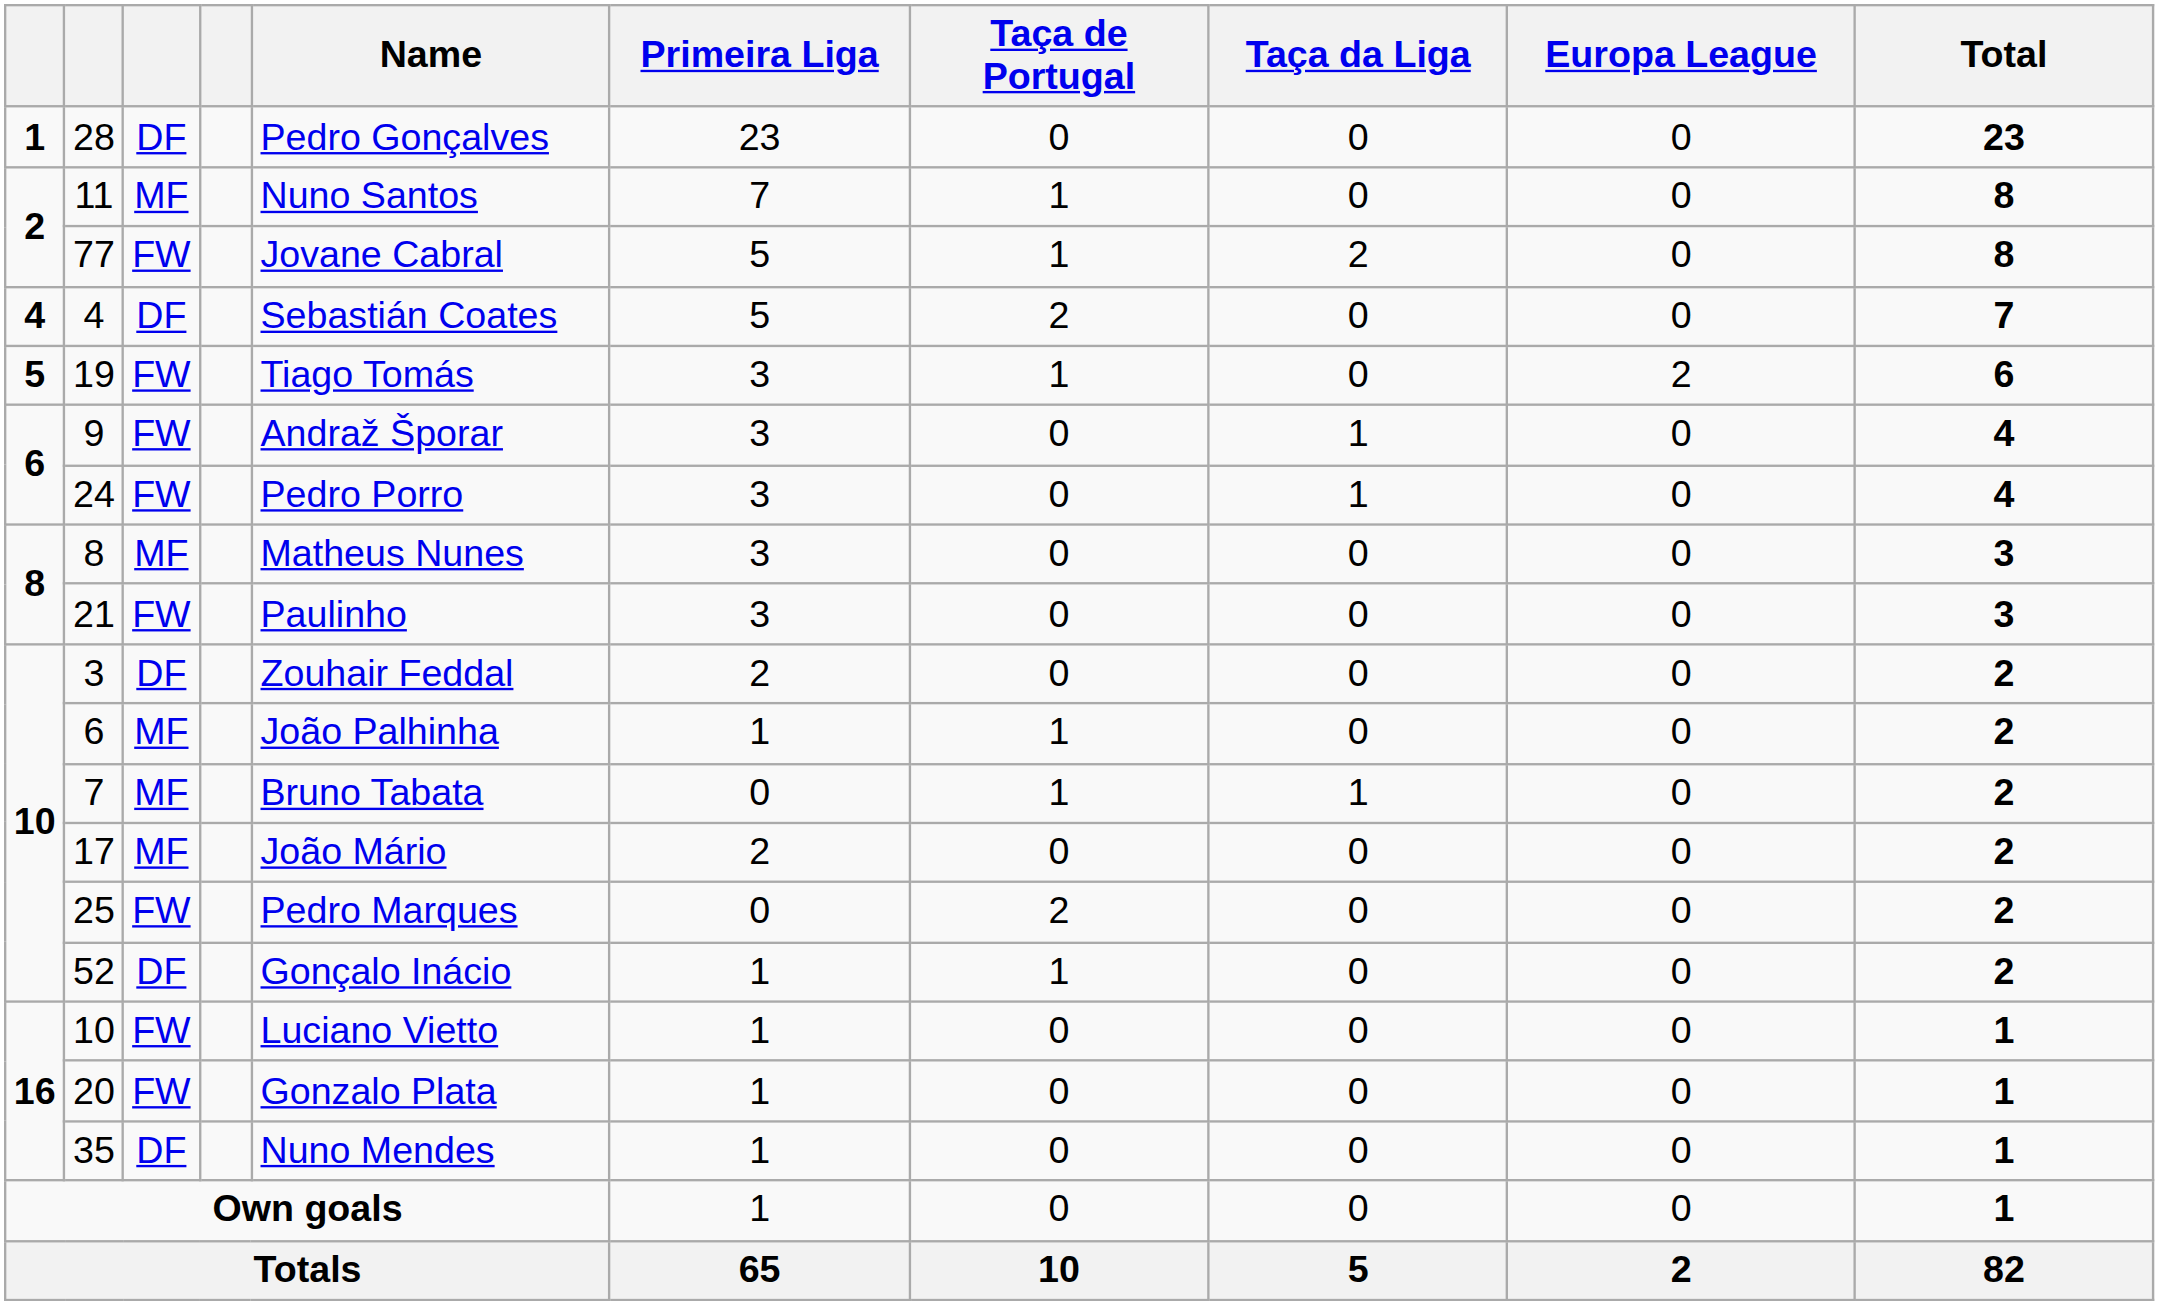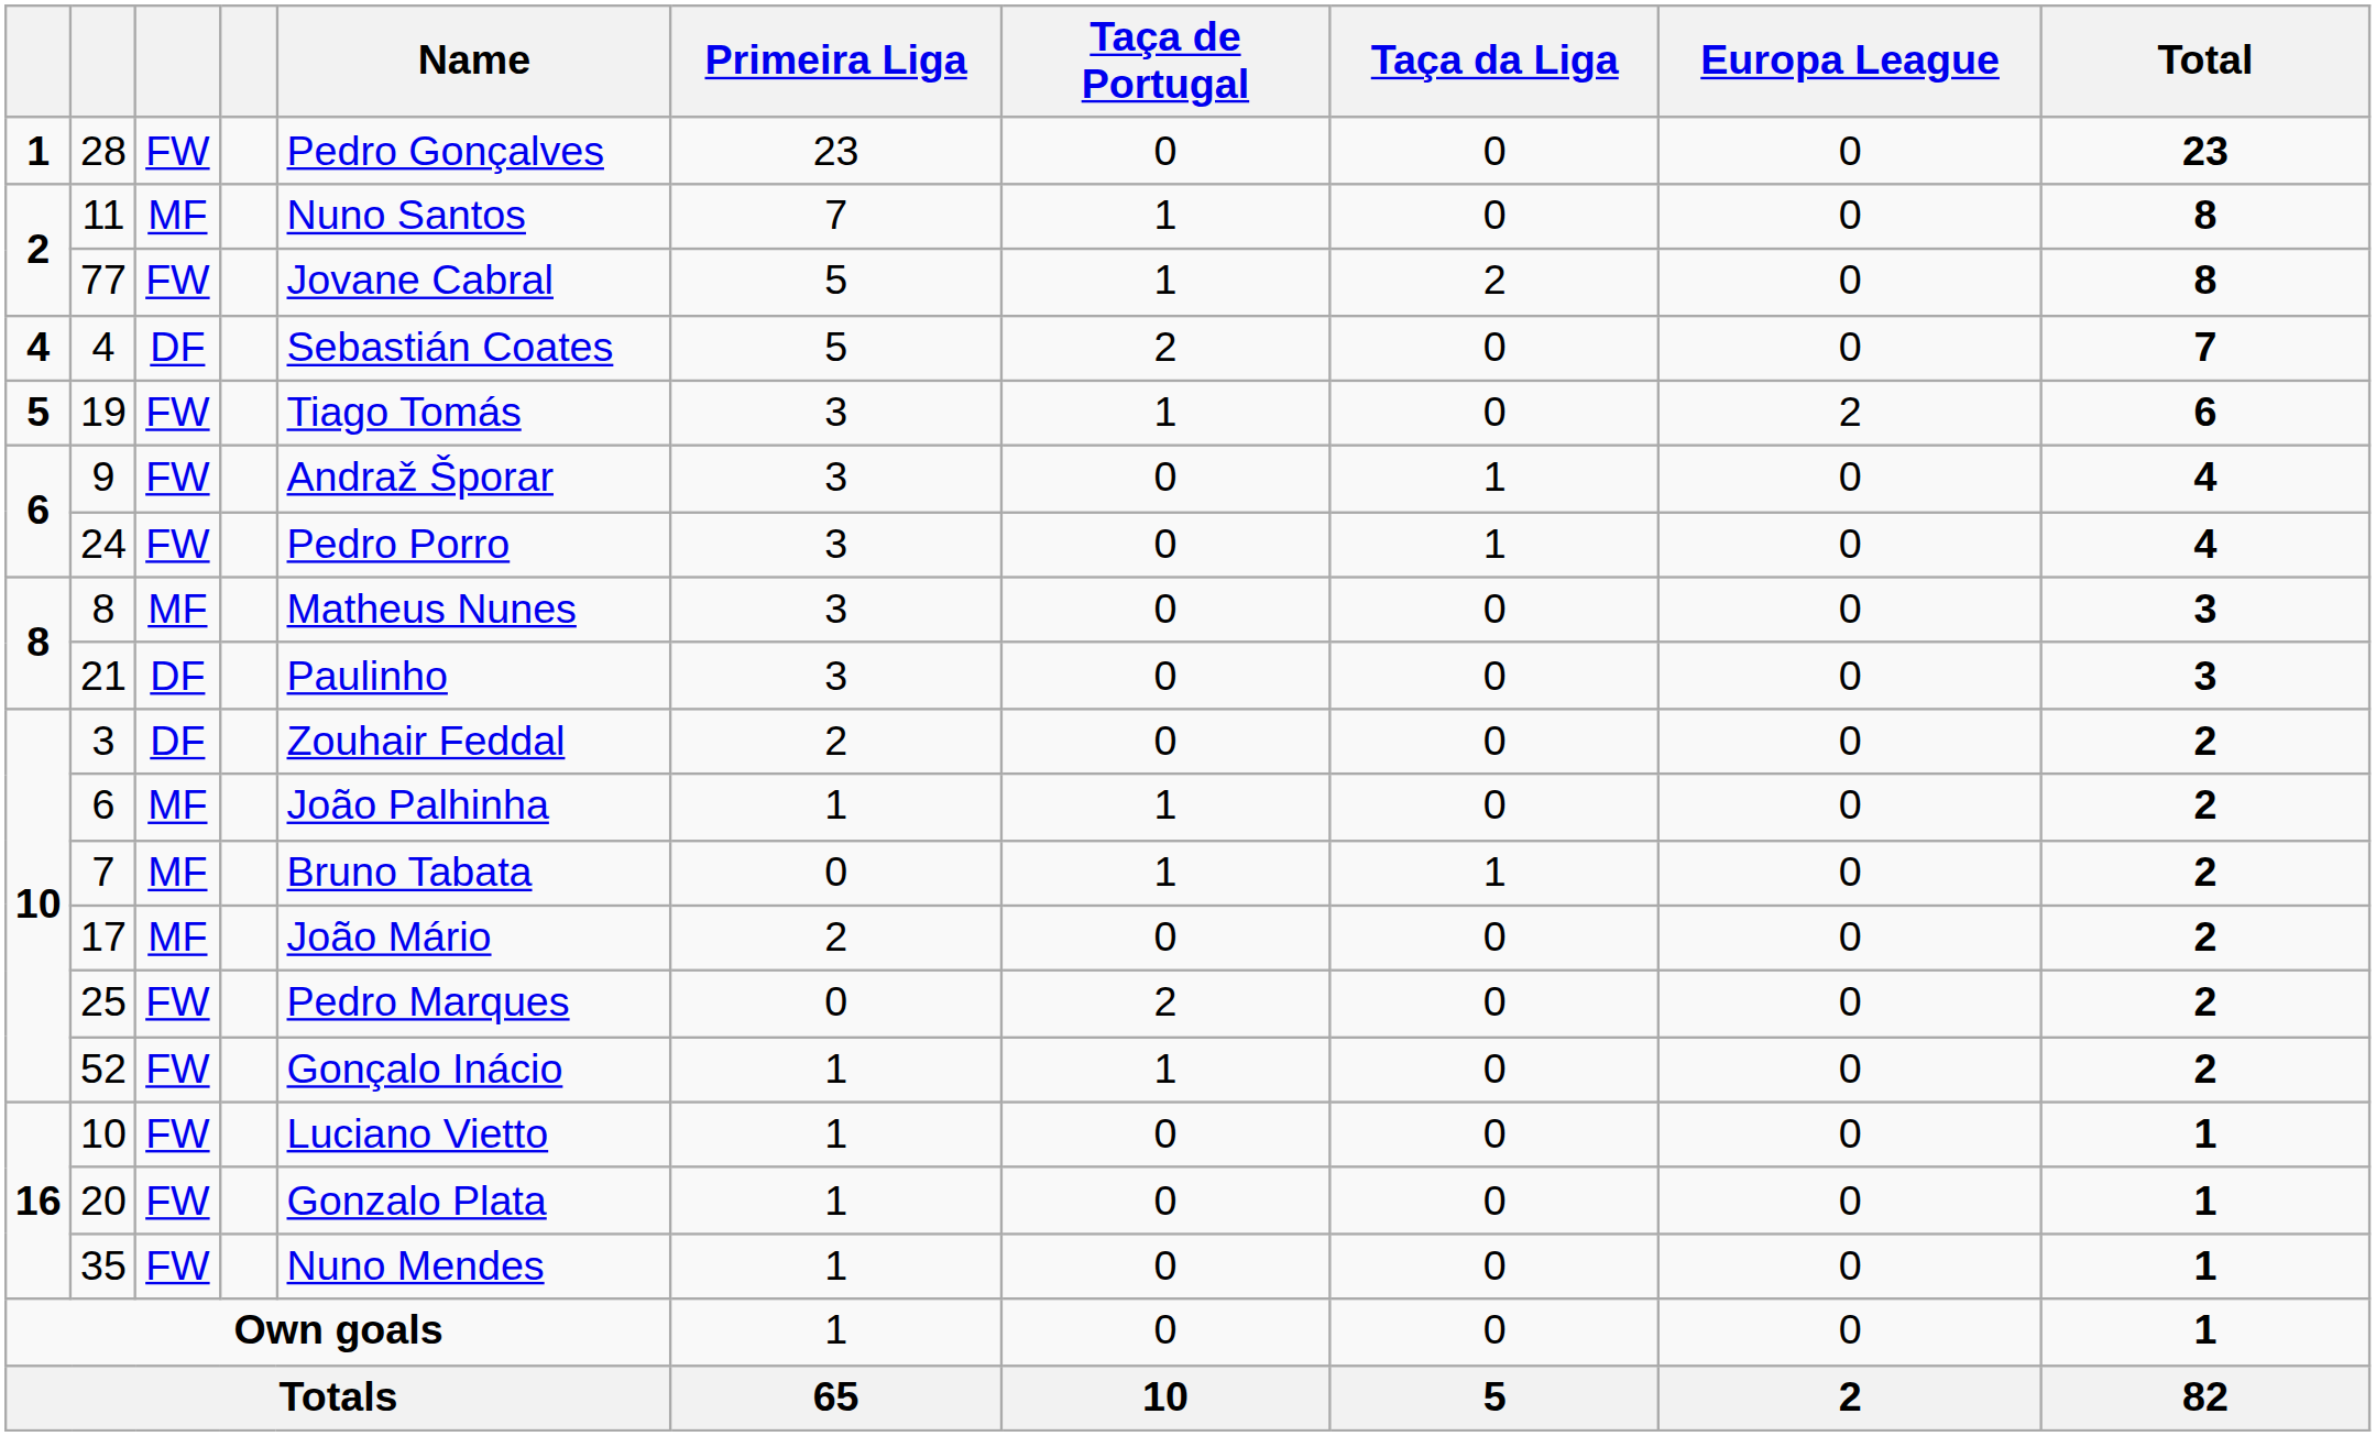 <table class="wikitable" style="text-align:center">
 <tr>
 <th width=15></th>
 <th width=15></th>
 <th width=15></th>
 <th width=15></th>
 <th width=145>Name</th>
 <th width=120><a href='#'>Primeira Liga</a></th>
 <th width=120><a href='#'>Taça de Portugal</a></th>
 <th width=120><a href='#'>Taça da Liga</a></th>
 <th width=140><a href='#'>Europa League</a></th>
 <th width=120>Total</th>
 </tr>
 <tr>
 <td rowspan=1><strong>1</strong></td>
 <td>28</td>
-<td><a href='#'>DF</a></td>
+<td><a href='#'>FW</a></td>
 <td></td>
 <td align=left><a href='#'>Pedro Gonçalves</a></td>
 <td>23</td>
 <td>0</td>
 <td>0</td>
 <td>0</td>
 <td><strong>23</strong></td>
 </tr>
 <tr>
 <td rowspan=2><strong>2</strong></td>
 <td>11</td>
 <td><a href='#'>MF</a></td>
 <td></td>
 <td align=left><a href='#'>Nuno Santos</a></td>
 <td>7</td>
 <td>1</td>
 <td>0</td>
 <td>0</td>
 <td><strong>8</strong></td>
 </tr>
 <tr>
 <td>77</td>
 <td><a href='#'>FW</a></td>
 <td></td>
 <td align=left><a href='#'>Jovane Cabral</a></td>
 <td>5</td>
 <td>1</td>
 <td>2</td>
 <td>0</td>
 <td><strong>8</strong></td>
 </tr>
 <tr>
 <td rowspan=1><strong>4</strong></td>
 <td>4</td>
 <td><a href='#'>DF</a></td>
 <td></td>
 <td align=left><a href='#'>Sebastián Coates</a></td>
 <td>5</td>
 <td>2</td>
 <td>0</td>
 <td>0</td>
 <td><strong>7</strong></td>
 </tr>
 <tr>
 <td rowspan=1><strong>5</strong></td>
 <td>19</td>
 <td><a href='#'>FW</a></td>
 <td></td>
 <td align=left><a href='#'>Tiago Tomás</a></td>
 <td>3</td>
 <td>1</td>
 <td>0</td>
 <td>2</td>
 <td><strong>6</strong></td>
 </tr>
 <tr>
 <td rowspan=2><strong>6</strong></td>
 <td>9</td>
 <td><a href='#'>FW</a></td>
 <td></td>
 <td align=left><a href='#'>Andraž Šporar</a></td>
 <td>3</td>
 <td>0</td>
 <td>1</td>
 <td>0</td>
 <td><strong>4</strong></td>
 </tr>
 <tr>
 <td>24</td>
 <td><a href='#'>FW</a></td>
 <td></td>
 <td align=left><a href='#'>Pedro Porro</a></td>
 <td>3</td>
 <td>0</td>
 <td>1</td>
 <td>0</td>
 <td><strong>4</strong></td>
 </tr>
 <tr>
 <td rowspan=2><strong>8</strong></td>
 <td>8</td>
 <td><a href='#'>MF</a></td>
 <td></td>
 <td align=left><a href='#'>Matheus Nunes</a></td>
 <td>3</td>
 <td>0</td>
 <td>0</td>
 <td>0</td>
 <td><strong>3</strong></td>
 </tr>
 <tr>
 <td>21</td>
-<td><a href='#'>FW</a></td>
+<td><a href='#'>DF</a></td>
 <td></td>
 <td align=left><a href='#'>Paulinho</a></td>
 <td>3</td>
 <td>0</td>
 <td>0</td>
 <td>0</td>
 <td><strong>3</strong></td>
 </tr>
 <tr>
 <td rowspan=6><strong>10</strong></td>
 <td>3</td>
 <td><a href='#'>DF</a></td>
 <td></td>
 <td align=left><a href='#'>Zouhair Feddal</a></td>
 <td>2</td>
 <td>0</td>
 <td>0</td>
 <td>0</td>
 <td><strong>2</strong></td>
 </tr>
 <tr>
 <td>6</td>
 <td><a href='#'>MF</a></td>
 <td></td>
 <td align=left><a href='#'>João Palhinha</a></td>
 <td>1</td>
 <td>1</td>
 <td>0</td>
 <td>0</td>
 <td><strong>2</strong></td>
 </tr>
 <tr>
 <td>7</td>
 <td><a href='#'>MF</a></td>
 <td></td>
 <td align=left><a href='#'>Bruno Tabata</a></td>
 <td>0</td>
 <td>1</td>
 <td>1</td>
 <td>0</td>
 <td><strong>2</strong></td>
 </tr>
 <tr>
 <td>17</td>
 <td><a href='#'>MF</a></td>
 <td></td>
 <td align=left><a href='#'>João Mário</a></td>
 <td>2</td>
 <td>0</td>
 <td>0</td>
 <td>0</td>
 <td><strong>2</strong></td>
 </tr>
 <tr>
 <td>25</td>
 <td><a href='#'>FW</a></td>
 <td></td>
 <td align=left><a href='#'>Pedro Marques</a></td>
 <td>0</td>
 <td>2</td>
 <td>0</td>
 <td>0</td>
 <td><strong>2</strong></td>
 </tr>
 <tr>
 <td>52</td>
-<td><a href='#'>DF</a></td>
+<td><a href='#'>FW</a></td>
 <td></td>
 <td align=left><a href='#'>Gonçalo Inácio</a></td>
 <td>1</td>
 <td>1</td>
 <td>0</td>
 <td>0</td>
 <td><strong>2</strong></td>
 </tr>
 <tr>
 <td rowspan=3><strong>16</strong></td>
 <td>10</td>
 <td><a href='#'>FW</a></td>
 <td></td>
 <td align=left><a href='#'>Luciano Vietto</a></td>
 <td>1</td>
 <td>0</td>
 <td>0</td>
 <td>0</td>
 <td><strong>1</strong></td>
 </tr>
 <tr>
 <td>20</td>
 <td><a href='#'>FW</a></td>
 <td></td>
 <td align=left><a href='#'>Gonzalo Plata</a></td>
 <td>1</td>
 <td>0</td>
 <td>0</td>
 <td>0</td>
 <td><strong>1</strong></td>
 </tr>
 <tr>
 <td>35</td>
-<td><a href='#'>DF</a></td>
+<td><a href='#'>FW</a></td>
 <td></td>
 <td align=left><a href='#'>Nuno Mendes</a></td>
 <td>1</td>
 <td>0</td>
 <td>0</td>
 <td>0</td>
 <td><strong>1</strong></td>
 </tr>
 <tr>
 <td colspan="5"><strong>Own goals</strong></td>
 <td>1</td>
 <td>0</td>
 <td>0</td>
 <td>0</td>
 <td><strong>1</strong></td>
 </tr>
 <tr>
 <th colspan=5><strong>Totals</strong></th>
 <th>65</th>
 <th>10</th>
 <th>5</th>
 <th>2</th>
 <th>82</th>
 </tr>
 </table>
